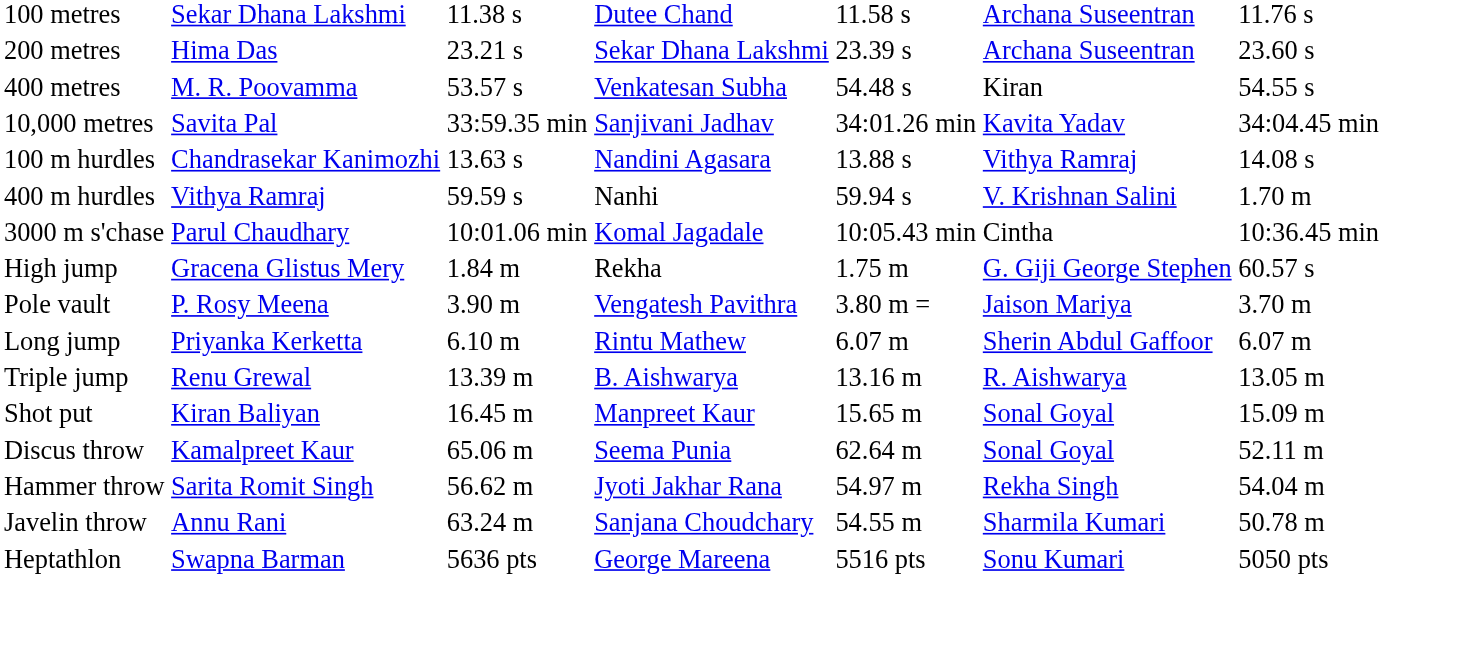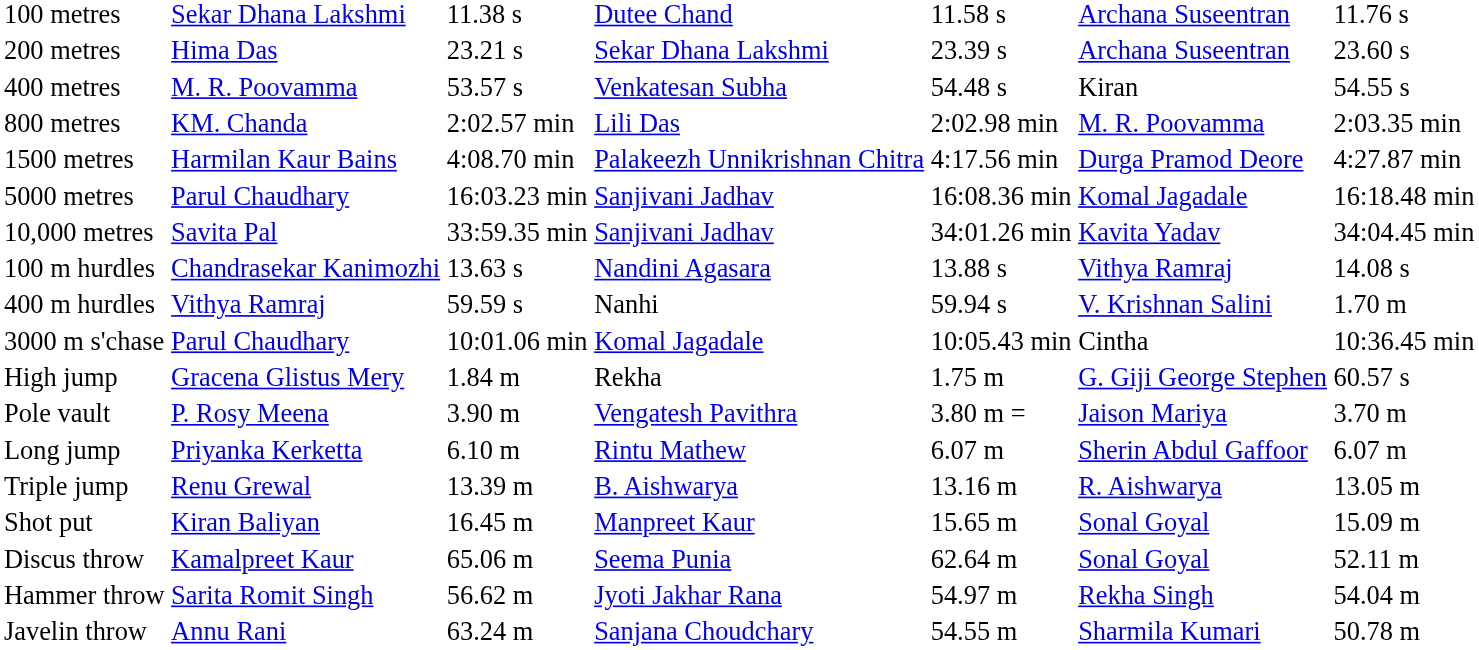 <table>
 <tr>
 <td>100 metres</td>
 <td><a href='#'>Sekar Dhana Lakshmi</a></td>
 <td>11.38 s </td>
 <td><a href='#'>Dutee Chand</a></td>
 <td>11.58 s</td>
 <td><a href='#'>Archana Suseentran</a></td>
 <td>11.76 s</td>
 </tr>
 <tr>
 <td>200 metres</td>
 <td><a href='#'>Hima Das</a></td>
 <td>23.21 s</td>
 <td><a href='#'>Sekar Dhana Lakshmi</a></td>
 <td>23.39 s</td>
 <td><a href='#'>Archana Suseentran</a></td>
 <td>23.60 s</td>
 </tr>
 <tr>
 <td>400 metres</td>
 <td><a href='#'>M. R. Poovamma</a></td>
 <td>53.57 s</td>
 <td><a href='#'>Venkatesan Subha</a></td>
 <td>54.48 s</td>
 <td>Kiran</td>
 <td>54.55 s</td>
+</tr>
+<tr>
+<td>800 metres</td>
+<td><a href='#'>KM. Chanda</a></td>
+<td>2:02.57 min </td>
+<td><a href='#'>Lili Das</a></td>
+<td>2:02.98 min </td>
+<td><a href='#'>M. R. Poovamma</a></td>
+<td>2:03.35 min </td>
+</tr>
+<tr>
+<td>1500 metres</td>
+<td><a href='#'>Harmilan Kaur Bains</a></td>
+<td>4:08.70 min </td>
+<td><a href='#'>Palakeezh Unnikrishnan Chitra</a></td>
+<td>4:17.56 min</td>
+<td><a href='#'>Durga Pramod Deore</a></td>
+<td>4:27.87 min</td>
+</tr>
+<tr>
+<td>5000 metres</td>
+<td><a href='#'>Parul Chaudhary</a></td>
+<td>16:03.23 min</td>
+<td><a href='#'>Sanjivani Jadhav</a></td>
+<td>16:08.36 min</td>
+<td><a href='#'>Komal Jagadale</a></td>
+<td>16:18.48 min</td>
 </tr>
 <tr>
 <td>10,000 metres</td>
 <td><a href='#'>Savita Pal</a></td>
 <td>33:59.35 min </td>
 <td><a href='#'>Sanjivani Jadhav</a></td>
 <td>34:01.26 min </td>
 <td><a href='#'>Kavita Yadav</a></td>
 <td>34:04.45 min </td>
 </tr>
 <tr>
 <td>100 m hurdles</td>
 <td><a href='#'>Chandrasekar Kanimozhi</a></td>
 <td>13.63 s </td>
 <td><a href='#'>Nandini Agasara</a></td>
 <td>13.88 s </td>
 <td><a href='#'>Vithya Ramraj</a></td>
 <td>14.08 s</td>
 </tr>
 <tr>
 <td>400 m hurdles</td>
 <td><a href='#'>Vithya Ramraj</a></td>
 <td>59.59 s</td>
 <td>Nanhi</td>
 <td>59.94 s </td>
 <td><a href='#'>V. Krishnan Salini</a></td>
 <td>1.70 m </td>
 </tr>
 <tr>
 <td>3000 m s'chase</td>
 <td><a href='#'>Parul Chaudhary</a></td>
 <td>10:01.06 min </td>
 <td><a href='#'>Komal Jagadale</a></td>
 <td>10:05.43 min</td>
 <td>Cintha</td>
 <td>10:36.45 min</td>
 </tr>
 <tr>
 <td>High jump</td>
 <td><a href='#'>Gracena Glistus Mery</a></td>
 <td>1.84 m </td>
 <td>Rekha</td>
 <td>1.75 m</td>
 <td><a href='#'>G. Giji George Stephen</a></td>
 <td>60.57 s</td>
 </tr>
 <tr>
 <td>Pole vault</td>
 <td><a href='#'>P. Rosy Meena</a></td>
 <td>3.90 m </td>
 <td><a href='#'>Vengatesh Pavithra</a></td>
 <td>3.80 m =</td>
 <td><a href='#'>Jaison Mariya</a></td>
 <td>3.70 m</td>
 </tr>
 <tr>
 <td>Long jump</td>
 <td><a href='#'>Priyanka Kerketta</a></td>
 <td>6.10 m</td>
 <td><a href='#'>Rintu Mathew</a></td>
 <td>6.07 m</td>
 <td><a href='#'>Sherin Abdul Gaffoor</a></td>
 <td>6.07 m</td>
 </tr>
 <tr>
 <td>Triple jump</td>
 <td><a href='#'>Renu Grewal</a></td>
 <td>13.39 m</td>
 <td><a href='#'>B. Aishwarya</a></td>
 <td>13.16 m</td>
 <td><a href='#'>R. Aishwarya</a></td>
 <td>13.05 m </td>
 </tr>
 <tr>
 <td>Shot put</td>
 <td><a href='#'>Kiran Baliyan</a></td>
 <td>16.45 m</td>
 <td><a href='#'>Manpreet Kaur</a></td>
 <td>15.65 m</td>
 <td><a href='#'>Sonal Goyal</a></td>
 <td>15.09 m</td>
 </tr>
 <tr>
 <td>Discus throw</td>
 <td><a href='#'>Kamalpreet Kaur</a></td>
 <td>65.06 m </td>
 <td><a href='#'>Seema Punia</a></td>
 <td>62.64 m</td>
 <td><a href='#'>Sonal Goyal</a></td>
 <td>52.11 m </td>
 </tr>
 <tr>
 <td>Hammer throw</td>
 <td><a href='#'>Sarita Romit Singh</a></td>
 <td>56.62 m</td>
 <td><a href='#'>Jyoti Jakhar Rana</a></td>
 <td>54.97 m</td>
 <td><a href='#'>Rekha Singh</a></td>
 <td>54.04 m</td>
 </tr>
 <tr>
 <td>Javelin throw</td>
 <td><a href='#'>Annu Rani</a></td>
 <td>63.24 m </td>
 <td><a href='#'>Sanjana Choudchary</a></td>
 <td>54.55 m </td>
 <td><a href='#'>Sharmila Kumari</a></td>
 <td>50.78 m</td>
 </tr>
-<tr>
-<td>Heptathlon</td>
-<td><a href='#'>Swapna Barman</a></td>
-<td>5636 pts</td>
-<td><a href='#'>George Mareena</a></td>
-<td>5516 pts </td>
-<td><a href='#'>Sonu Kumari</a></td>
-<td>5050 pts </td>
-</tr>
 </table>
